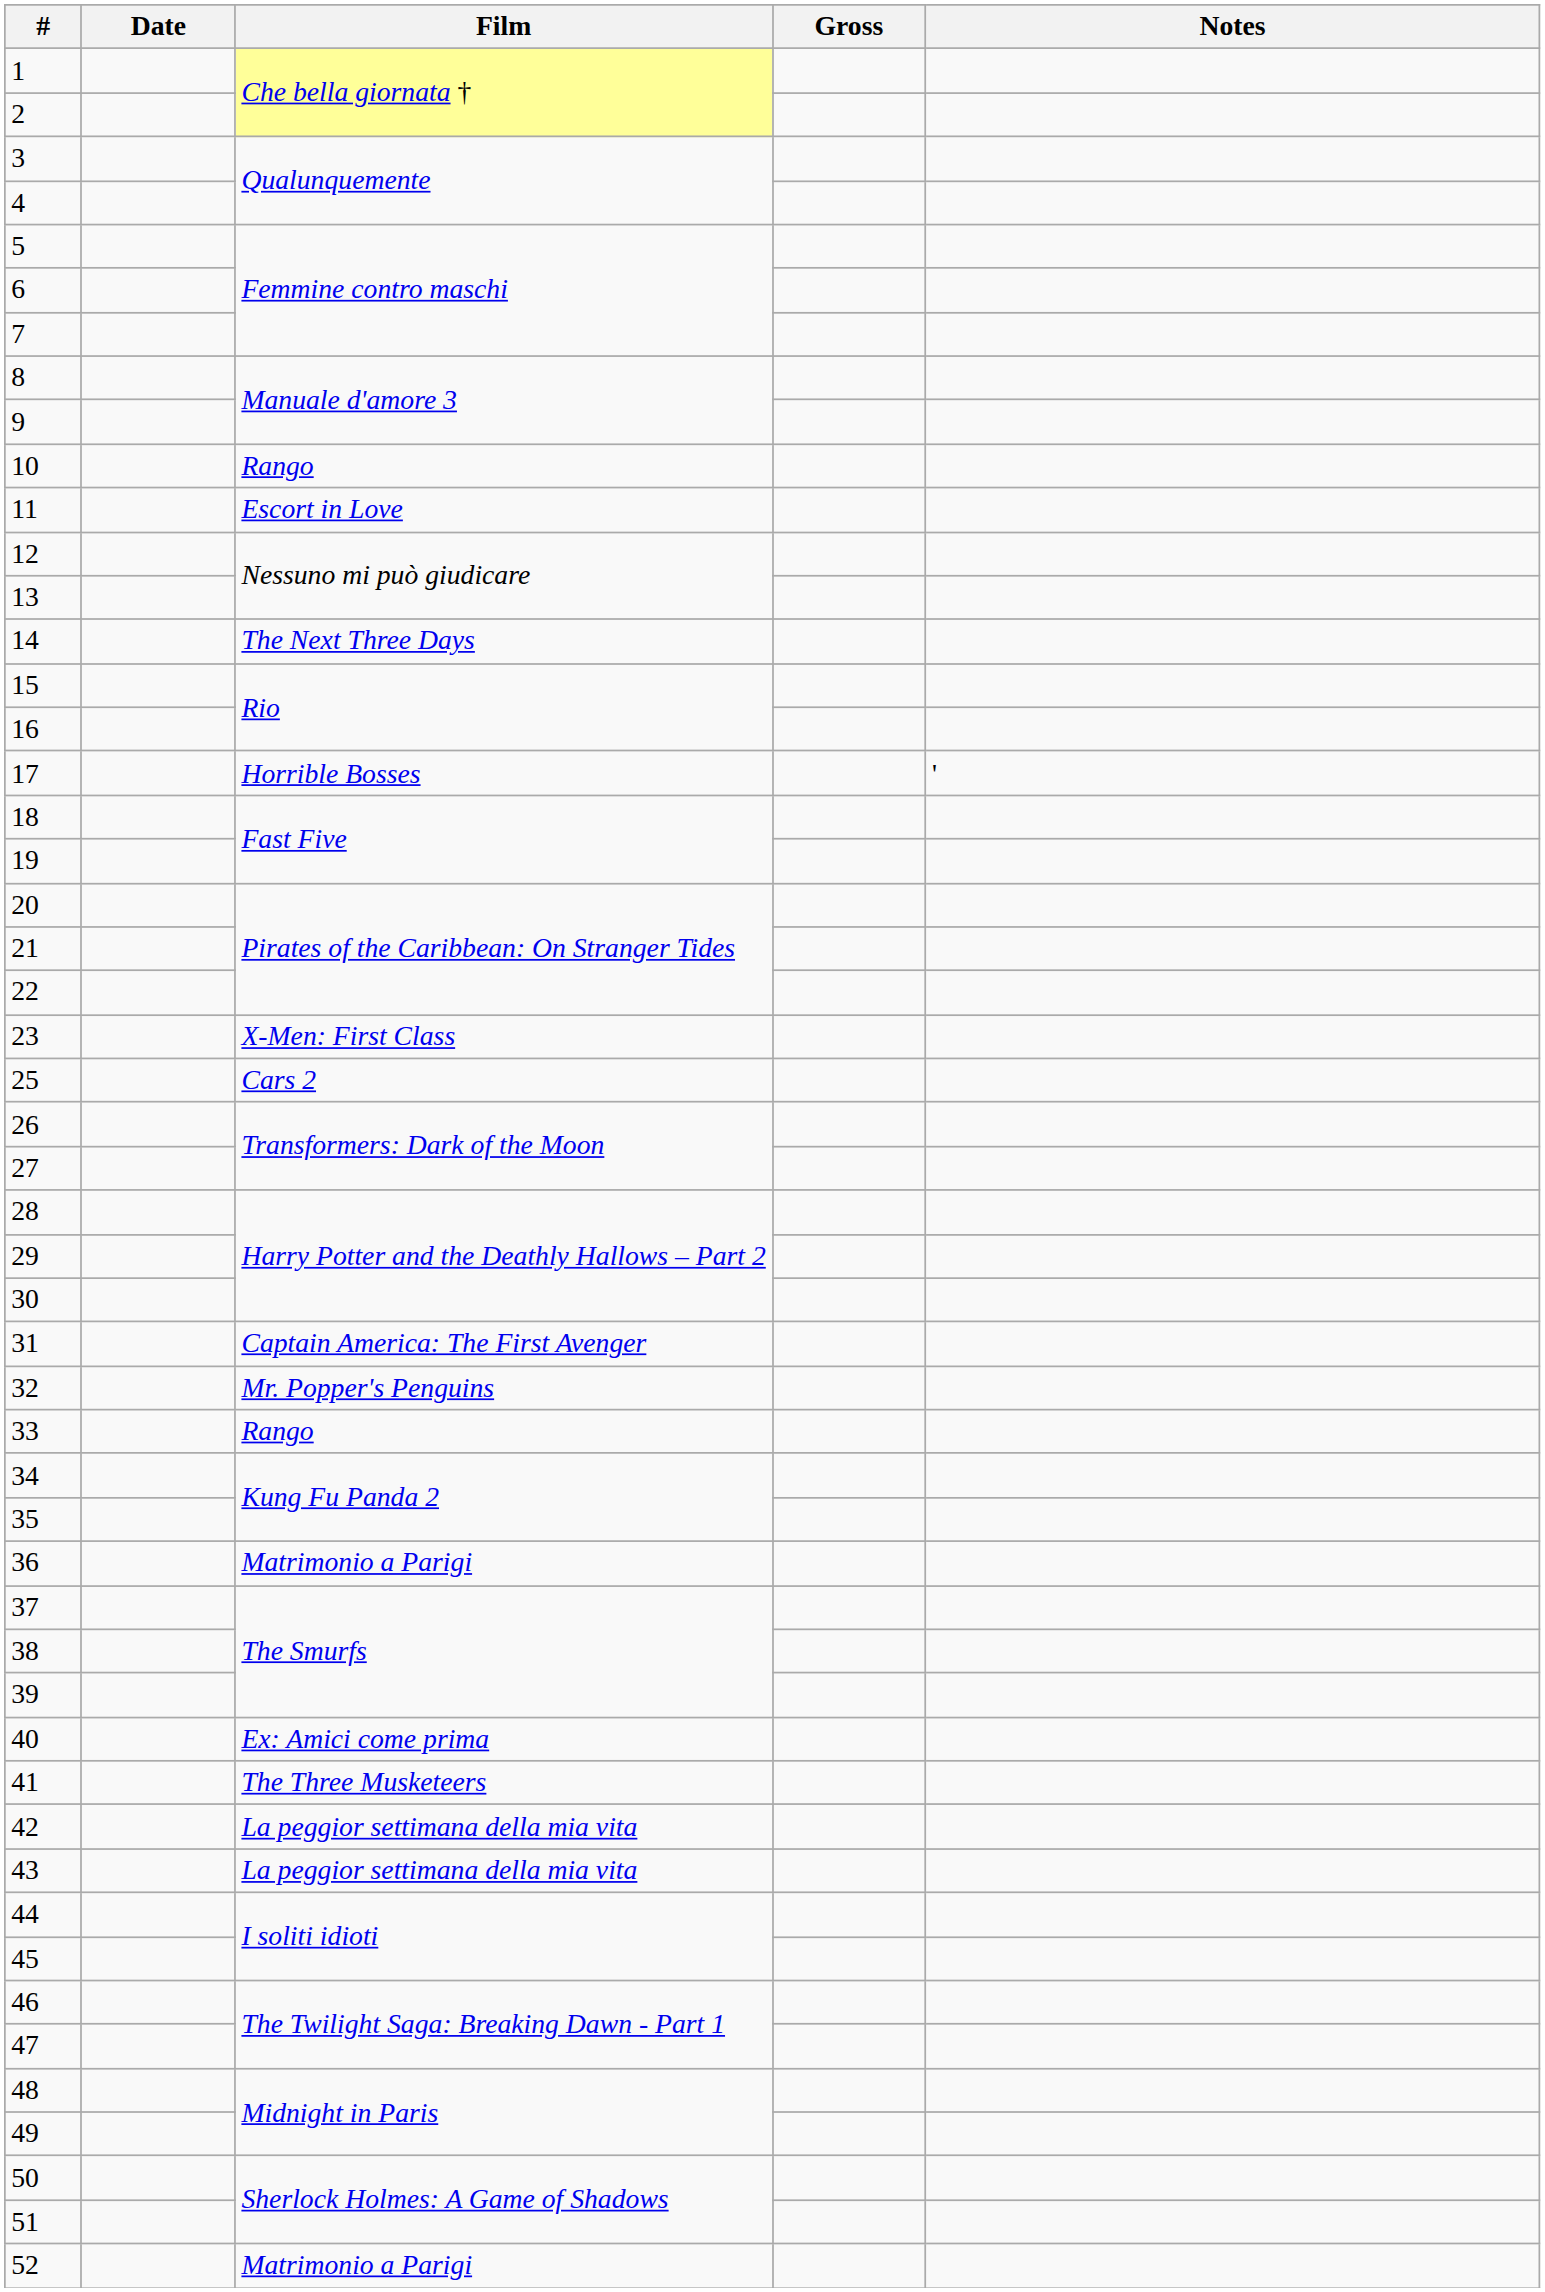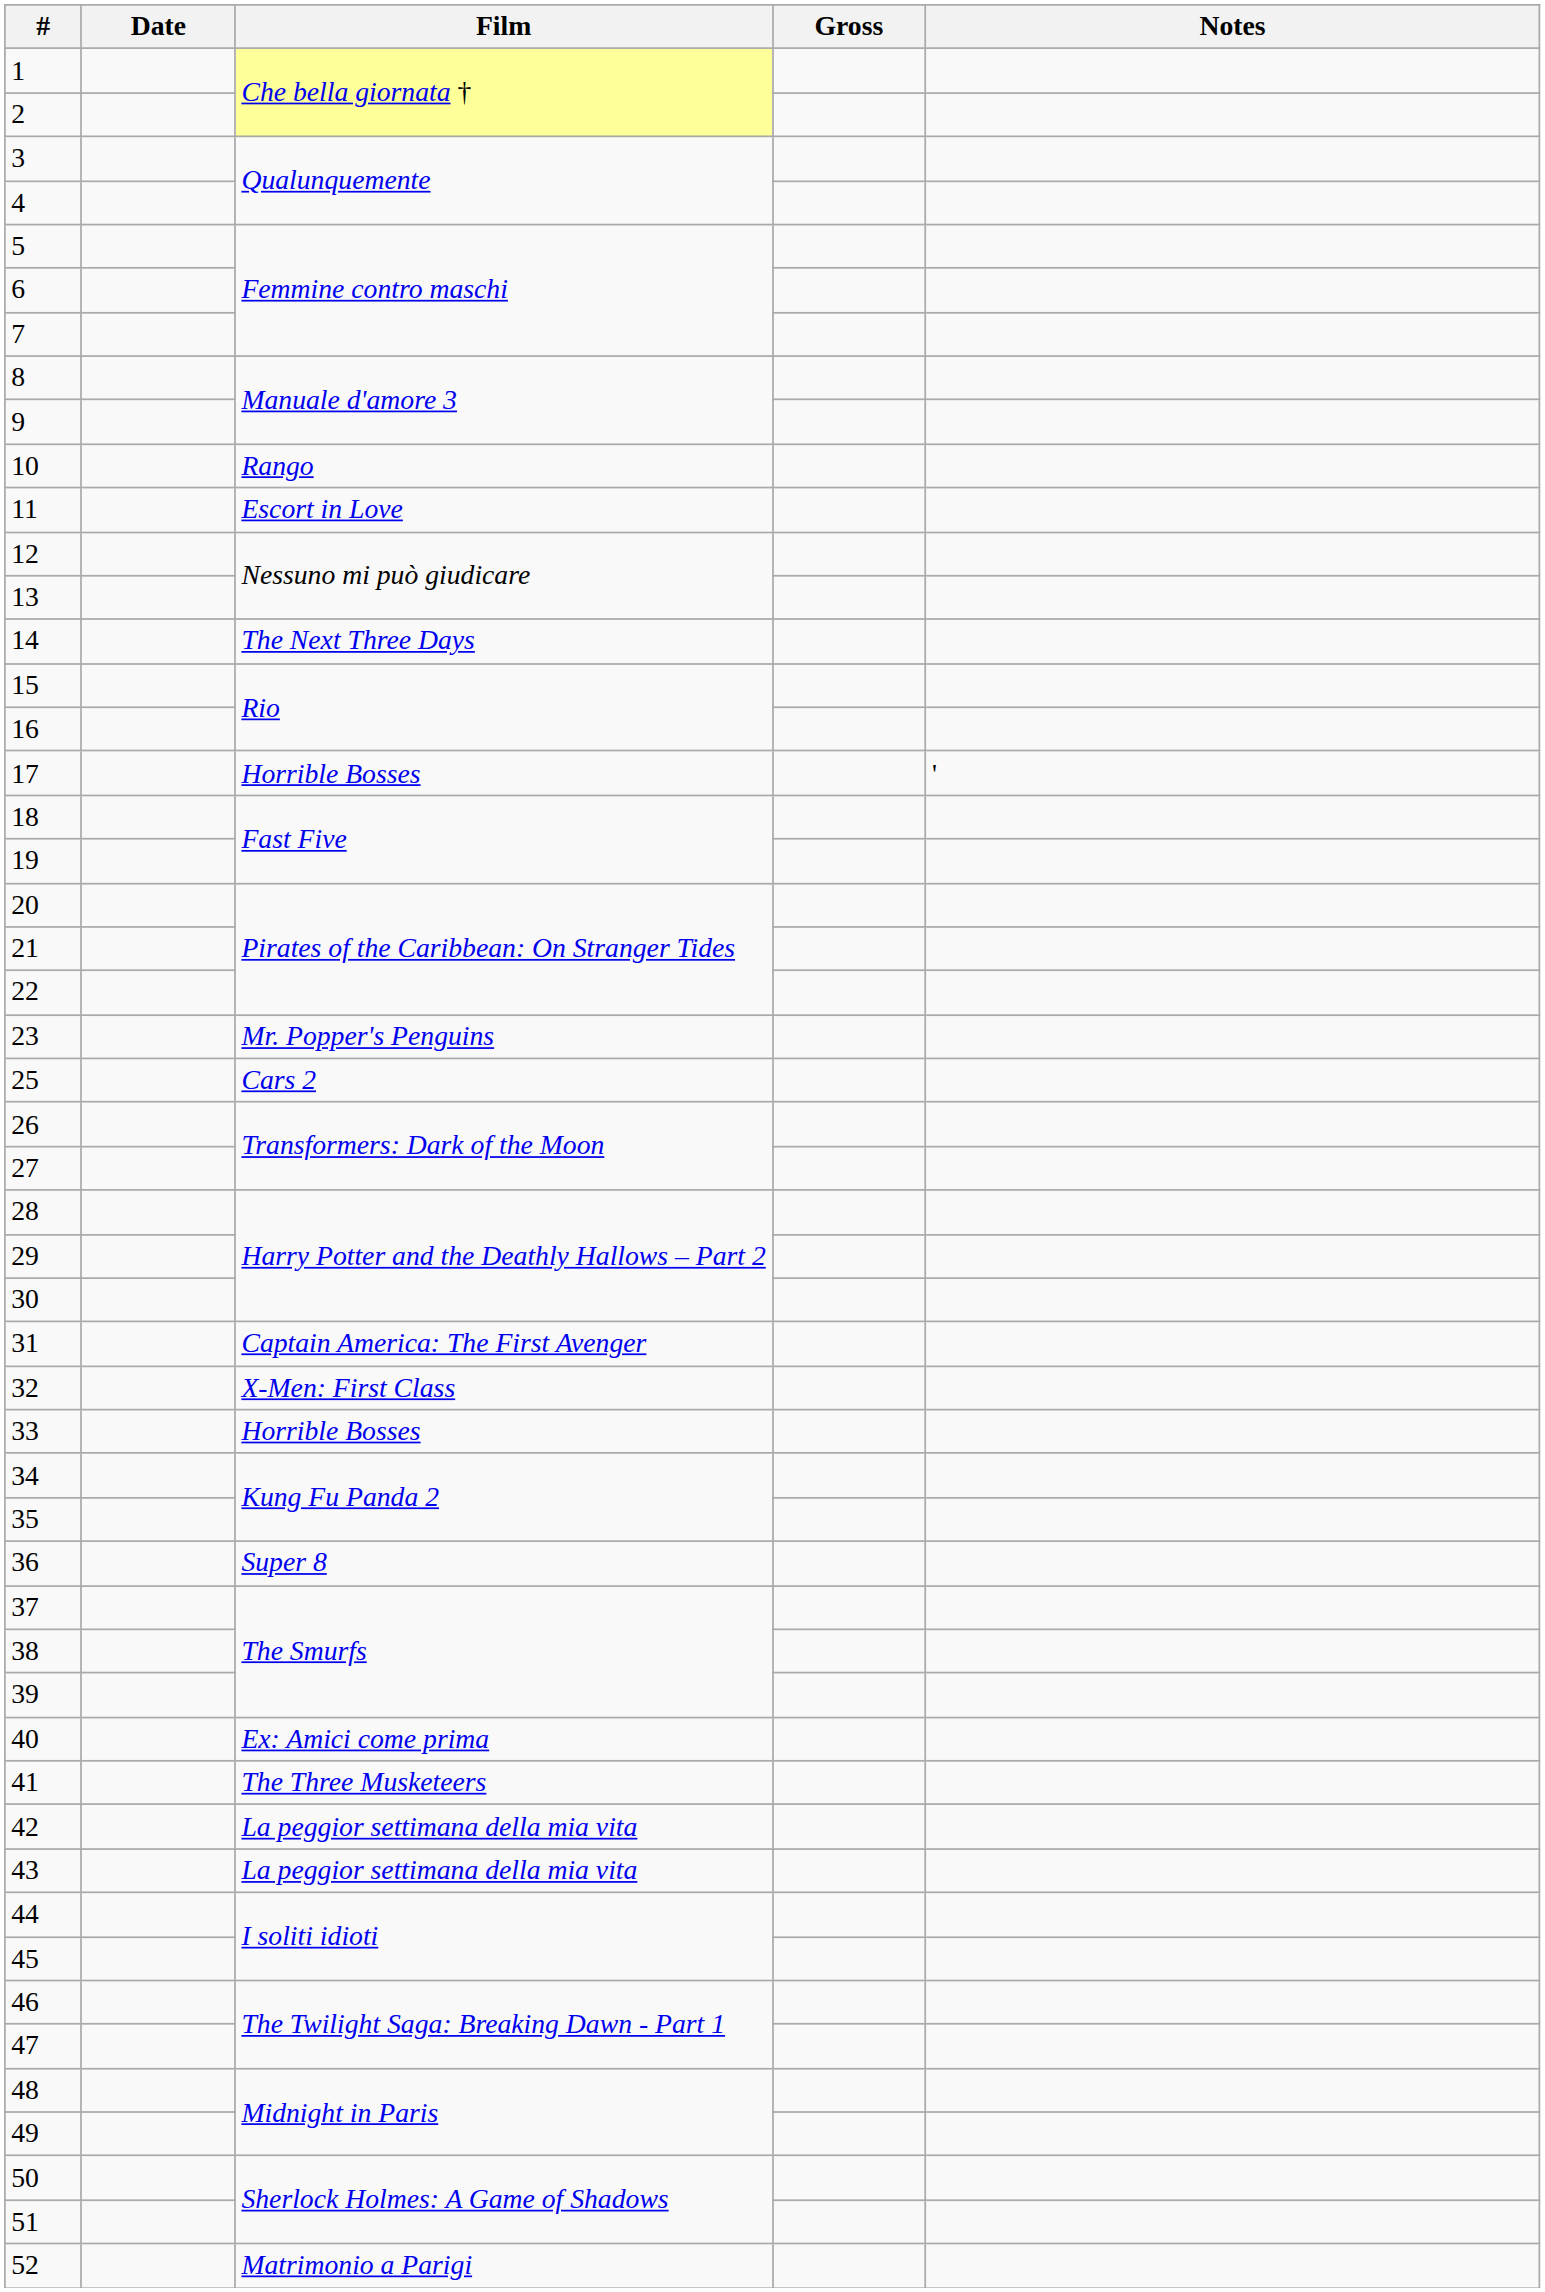 <table class="wikitable sortable">
 <tr>
 <th width="5%">#</th>
 <th width="10%">Date</th>
 <th width="35%">Film</th>
 <th width="10%">Gross</th>
 <th>Notes</th>
 </tr>
 <tr>
 <td>1</td>
 <td></td>
 <td rowspan="2" style="background-color:#FFFF99"><em><a href='#'>Che bella giornata</a></em> †</td>
 <td></td>
 <td></td>
 </tr>
 <tr>
 <td>2</td>
 <td></td>
 <td></td>
 <td></td>
 </tr>
 <tr>
 <td>3</td>
 <td></td>
 <td rowspan="2"><em><a href='#'>Qualunquemente</a></em></td>
 <td></td>
 <td></td>
 </tr>
 <tr>
 <td>4</td>
 <td></td>
 <td></td>
 <td></td>
 </tr>
 <tr>
 <td>5</td>
 <td></td>
 <td rowspan="3"><em><a href='#'>Femmine contro maschi</a></em></td>
 <td></td>
 <td></td>
 </tr>
 <tr>
 <td>6</td>
 <td></td>
 <td></td>
 <td></td>
 </tr>
 <tr>
 <td>7</td>
 <td></td>
 <td></td>
 <td></td>
 </tr>
 <tr>
 <td>8</td>
 <td></td>
 <td rowspan="2"><em><a href='#'>Manuale d'amore 3</a></em></td>
 <td></td>
 <td></td>
 </tr>
 <tr>
 <td>9</td>
 <td></td>
 <td></td>
 <td></td>
 </tr>
 <tr>
 <td>10</td>
 <td></td>
 <td><em><a href='#'>Rango</a></em></td>
 <td></td>
 <td></td>
 </tr>
 <tr>
 <td>11</td>
 <td></td>
 <td><em><a href='#'>Escort in Love</a></em></td>
 <td></td>
 <td></td>
 </tr>
 <tr>
 <td>12</td>
 <td></td>
 <td rowspan="2"><em>Nessuno mi può giudicare</em></td>
 <td></td>
 <td></td>
 </tr>
 <tr>
 <td>13</td>
 <td></td>
 <td></td>
 <td></td>
 </tr>
 <tr>
 <td>14</td>
 <td></td>
 <td><em><a href='#'>The Next Three Days</a></em></td>
 <td></td>
 <td></td>
 </tr>
 <tr>
 <td>15</td>
 <td></td>
 <td rowspan="2"><em><a href='#'>Rio</a></em></td>
 <td></td>
 <td></td>
 </tr>
 <tr>
 <td>16</td>
 <td></td>
 <td></td>
 <td></td>
 </tr>
 <tr>
 <td>17</td>
 <td></td>
 <td><em><a href='#'>Horrible Bosses</a></em></td>
 <td></td>
 <td>'</td>
 </tr>
 <tr>
 <td>18</td>
 <td></td>
 <td rowspan="2"><em><a href='#'>Fast Five</a></em></td>
 <td></td>
 <td></td>
 </tr>
 <tr>
 <td>19</td>
 <td></td>
 <td></td>
 <td></td>
 </tr>
 <tr>
 <td>20</td>
 <td></td>
 <td rowspan="3"><em><a href='#'>Pirates of the Caribbean: On Stranger Tides</a></em></td>
 <td></td>
 <td></td>
 </tr>
 <tr>
 <td>21</td>
 <td></td>
 <td></td>
 <td></td>
 </tr>
 <tr>
 <td>22</td>
 <td></td>
 <td></td>
 <td></td>
 </tr>
 <tr>
 <td>23</td>
 <td></td>
-<td><em><a href='#'>X-Men: First Class</a></em></td>
+<td><em><a href='#'>Mr. Popper's Penguins</a></em></td>
 <td></td>
 <td></td>
 </tr>
 <tr>
 <td>25</td>
 <td></td>
 <td><em><a href='#'>Cars 2</a></em></td>
 <td></td>
 <td></td>
 </tr>
 <tr>
 <td>26</td>
 <td></td>
 <td rowspan="2"><em><a href='#'>Transformers: Dark of the Moon</a></em></td>
 <td></td>
 <td></td>
 </tr>
 <tr>
 <td>27</td>
 <td></td>
 <td></td>
 <td></td>
 </tr>
 <tr>
 <td>28</td>
 <td></td>
 <td rowspan="3"><em><a href='#'>Harry Potter and the Deathly Hallows – Part 2</a></em></td>
 <td></td>
 <td></td>
 </tr>
 <tr>
 <td>29</td>
 <td></td>
 <td></td>
 <td></td>
 </tr>
 <tr>
 <td>30</td>
 <td></td>
 <td></td>
 <td></td>
 </tr>
 <tr>
 <td>31</td>
 <td></td>
 <td><em><a href='#'>Captain America: The First Avenger</a></em></td>
 <td></td>
 <td></td>
 </tr>
 <tr>
 <td>32</td>
 <td></td>
-<td><em><a href='#'>Mr. Popper's Penguins</a></em></td>
+<td><em><a href='#'>X-Men: First Class</a></em></td>
 <td></td>
 <td></td>
 </tr>
 <tr>
 <td>33</td>
 <td></td>
-<td><em><a href='#'>Rango</a></em></td>
+<td><em><a href='#'>Horrible Bosses</a></em></td>
 <td></td>
 <td></td>
 </tr>
 <tr>
 <td>34</td>
 <td></td>
 <td rowspan="2"><em><a href='#'>Kung Fu Panda 2</a></em></td>
 <td></td>
 <td></td>
 </tr>
 <tr>
 <td>35</td>
 <td></td>
 <td></td>
 <td></td>
 </tr>
 <tr>
 <td>36</td>
 <td></td>
-<td><em><a href='#'>Matrimonio a Parigi</a></em></td>
+<td><em><a href='#'>Super 8</a></em></td>
 <td></td>
 <td></td>
 </tr>
 <tr>
 <td>37</td>
 <td></td>
 <td rowspan="3"><em><a href='#'>The Smurfs</a></em></td>
 <td></td>
 <td></td>
 </tr>
 <tr>
 <td>38</td>
 <td></td>
 <td></td>
 <td></td>
 </tr>
 <tr>
 <td>39</td>
 <td></td>
 <td></td>
 <td></td>
 </tr>
 <tr>
 <td>40</td>
 <td></td>
 <td><em><a href='#'>Ex: Amici come prima</a></em></td>
 <td></td>
 <td></td>
 </tr>
 <tr>
 <td>41</td>
 <td></td>
 <td><em><a href='#'>The Three Musketeers</a></em></td>
 <td></td>
 <td></td>
 </tr>
 <tr>
 <td>42</td>
 <td></td>
 <td><em><a href='#'>La peggior settimana della mia vita</a></em></td>
 <td></td>
 <td></td>
 </tr>
 <tr>
 <td>43</td>
 <td></td>
 <td><em><a href='#'>La peggior settimana della mia vita</a></em></td>
 <td></td>
 <td></td>
 </tr>
 <tr>
 <td>44</td>
 <td></td>
 <td rowspan="2"><em><a href='#'>I soliti idioti</a></em></td>
 <td></td>
 <td></td>
 </tr>
 <tr>
 <td>45</td>
 <td></td>
 <td></td>
 <td></td>
 </tr>
 <tr>
 <td>46</td>
 <td></td>
 <td rowspan="2"><em><a href='#'>The Twilight Saga: Breaking Dawn - Part 1</a></em></td>
 <td></td>
 <td></td>
 </tr>
 <tr>
 <td>47</td>
 <td></td>
 <td></td>
 <td></td>
 </tr>
 <tr>
 <td>48</td>
 <td></td>
 <td rowspan="2"><em><a href='#'>Midnight in Paris</a></em></td>
 <td></td>
 <td></td>
 </tr>
 <tr>
 <td>49</td>
 <td></td>
 <td></td>
 <td></td>
 </tr>
 <tr>
 <td>50</td>
 <td></td>
 <td rowspan="2"><em><a href='#'>Sherlock Holmes: A Game of Shadows</a></em></td>
 <td></td>
 <td></td>
 </tr>
 <tr>
 <td>51</td>
 <td></td>
 <td></td>
 <td></td>
 </tr>
 <tr>
 <td>52</td>
 <td></td>
 <td><em><a href='#'>Matrimonio a Parigi</a></em></td>
 <td></td>
 <td></td>
 </tr>
 <tr>
 </tr>
 </table>
